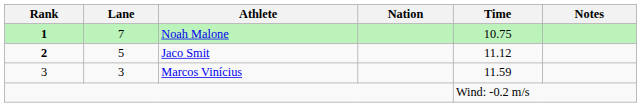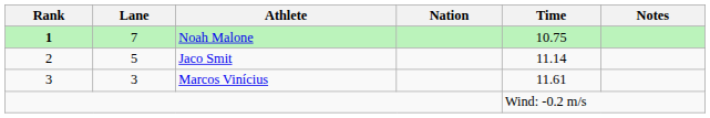 <table class="wikitable sortable" style="text-align:center;width: 65%;">
 <tr>
 <th scope="col">Rank</th>
 <th scope="col">Lane</th>
 <th scope="col">Athlete</th>
 <th scope="col">Nation</th>
 <th scope="col">Time</th>
 <th scope="col">Notes</th>
 </tr>
 <tr bgcolor=bbf3bb>
 <td><strong>1</strong></td>
 <td>7</td>
 <td align=left><a href='#'>Noah Malone</a></td>
 <td align=left></td>
 <td>10.75</td>
 <td></td>
 </tr>
 <tr>
-<td><strong>2</strong></td>
+<td>2</td>
 <td>5</td>
 <td align=left><a href='#'>Jaco Smit</a></td>
 <td align=left></td>
-<td>11.12</td>
+<td>11.14</td>
 <td></td>
 </tr>
 <tr>
 <td>3</td>
 <td>3</td>
 <td align=left><a href='#'>Marcos Vinícius</a></td>
 <td align=left></td>
-<td>11.59</td>
+<td>11.61</td>
 <td></td>
 </tr>
 <tr class="sortbottom">
 <td colspan="4"></td>
 <td colspan="2" style="text-align:left;">Wind: -0.2 m/s</td>
 </tr>
 </table>
